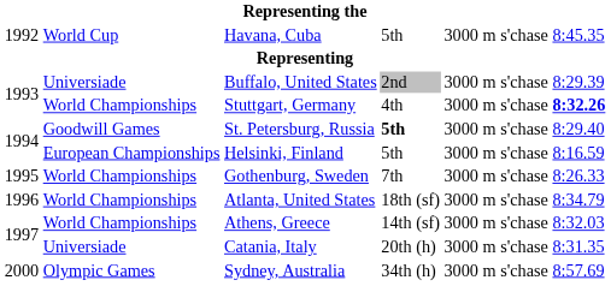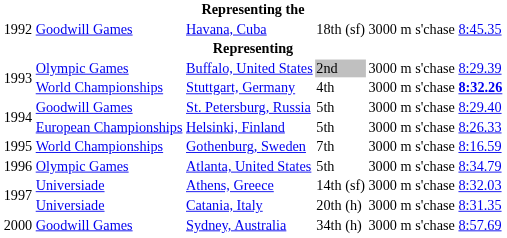 <table>
 <tr>
 <th colspan="6">Representing the </th>
 </tr>
 <tr>
 <td>1992</td>
-<td><a href='#'>World Cup</a></td>
+<td><a href='#'>Goodwill Games</a></td>
 <td><a href='#'>Havana, Cuba</a></td>
-<td>5th</td>
+<td>18th (sf)</td>
 <td>3000 m s'chase</td>
 <td><a href='#'>8:45.35</a></td>
 </tr>
 <tr>
 <th colspan="6">Representing </th>
 </tr>
 <tr>
 <td rowspan=2>1993</td>
-<td><a href='#'>Universiade</a></td>
+<td><a href='#'>Olympic Games</a></td>
 <td><a href='#'>Buffalo, United States</a></td>
 <td bgcolor=silver>2nd</td>
 <td>3000 m s'chase</td>
 <td><a href='#'>8:29.39</a></td>
 </tr>
 <tr>
 <td><a href='#'>World Championships</a></td>
 <td><a href='#'>Stuttgart, Germany</a></td>
 <td>4th</td>
 <td>3000 m s'chase</td>
 <td><strong><a href='#'>8:32.26</a></strong></td>
 </tr>
 <tr>
 <td rowspan=2>1994</td>
 <td><a href='#'>Goodwill Games</a></td>
 <td><a href='#'>St. Petersburg, Russia</a></td>
-<td><strong>5th</strong></td>
+<td>5th</td>
 <td>3000 m s'chase</td>
 <td><a href='#'>8:29.40</a></td>
 </tr>
 <tr>
 <td><a href='#'>European Championships</a></td>
 <td><a href='#'>Helsinki, Finland</a></td>
 <td>5th</td>
 <td>3000 m s'chase</td>
-<td><a href='#'>8:16.59</a></td>
+<td><a href='#'>8:26.33</a></td>
 </tr>
 <tr>
 <td>1995</td>
 <td><a href='#'>World Championships</a></td>
 <td><a href='#'>Gothenburg, Sweden</a></td>
 <td>7th</td>
 <td>3000 m s'chase</td>
-<td><a href='#'>8:26.33</a></td>
+<td><a href='#'>8:16.59</a></td>
 </tr>
 <tr>
 <td>1996</td>
-<td><a href='#'>World Championships</a></td>
+<td><a href='#'>Olympic Games</a></td>
 <td><a href='#'>Atlanta, United States</a></td>
-<td>18th (sf)</td>
+<td>5th</td>
 <td>3000 m s'chase</td>
 <td><a href='#'>8:34.79</a></td>
 </tr>
 <tr>
 <td rowspan=2>1997</td>
-<td><a href='#'>World Championships</a></td>
+<td><a href='#'>Universiade</a></td>
 <td><a href='#'>Athens, Greece</a></td>
 <td>14th (sf)</td>
 <td>3000 m s'chase</td>
 <td><a href='#'>8:32.03</a></td>
 </tr>
 <tr>
 <td><a href='#'>Universiade</a></td>
 <td><a href='#'>Catania, Italy</a></td>
 <td>20th (h)</td>
 <td>3000 m s'chase</td>
 <td><a href='#'>8:31.35</a></td>
 </tr>
 <tr>
 <td>2000</td>
-<td><a href='#'>Olympic Games</a></td>
+<td><a href='#'>Goodwill Games</a></td>
 <td><a href='#'>Sydney, Australia</a></td>
 <td>34th (h)</td>
 <td>3000 m s'chase</td>
 <td><a href='#'>8:57.69</a></td>
 </tr>
 </table>
